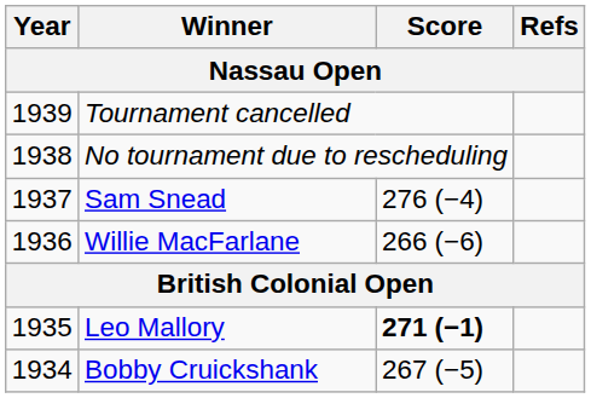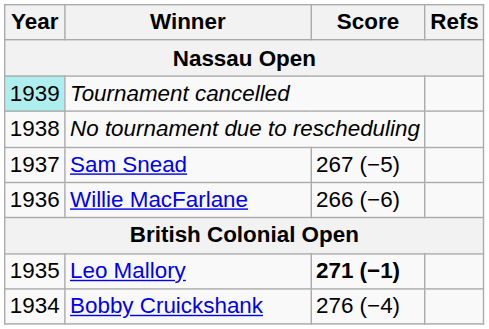 <table class=wikitable>
 <tr>
 <th>Year</th>
 <th>Winner</th>
 <th>Score</th>
 <th>Refs</th>
 </tr>
 <tr>
 <th colspan=4>Nassau Open</th>
 </tr>
 <tr>
-<td>1939</td>
+<td style="background: paleturquoise;">1939</td>
 <td colspan=2><em>Tournament cancelled</em></td>
 <td></td>
 </tr>
 <tr>
 <td>1938</td>
 <td colspan=2><em>No tournament due to rescheduling</em></td>
 <td></td>
 </tr>
 <tr>
 <td>1937</td>
 <td> <a href='#'>Sam Snead</a></td>
-<td>276 (−4)</td>
+<td>267 (−5)</td>
 <td></td>
 </tr>
 <tr>
 <td>1936</td>
 <td> <a href='#'>Willie MacFarlane</a></td>
 <td>266 (−6)</td>
 <td></td>
 </tr>
 <tr>
 <th colspan=4>British Colonial Open</th>
 </tr>
 <tr>
 <td>1935</td>
 <td> <a href='#'>Leo Mallory</a></td>
 <td><strong>271 (−1)</strong></td>
 <td></td>
 </tr>
 <tr>
 <td>1934</td>
 <td> <a href='#'>Bobby Cruickshank</a></td>
-<td>267 (−5)</td>
+<td>276 (−4)</td>
 <td></td>
 </tr>
 </table>
